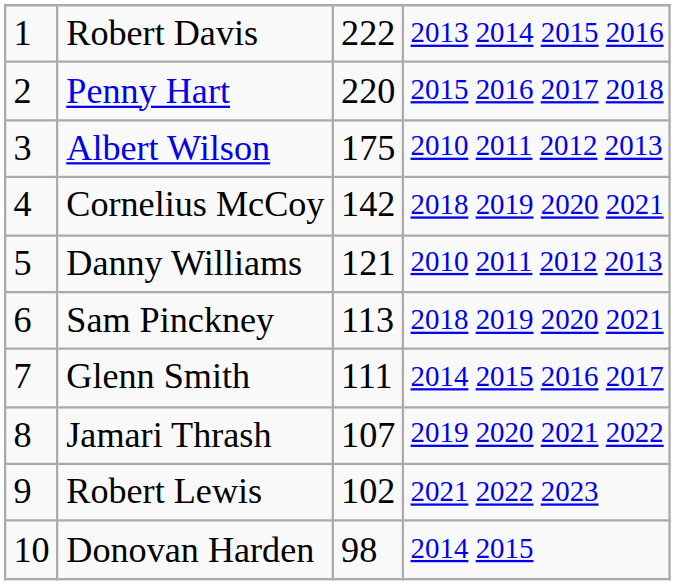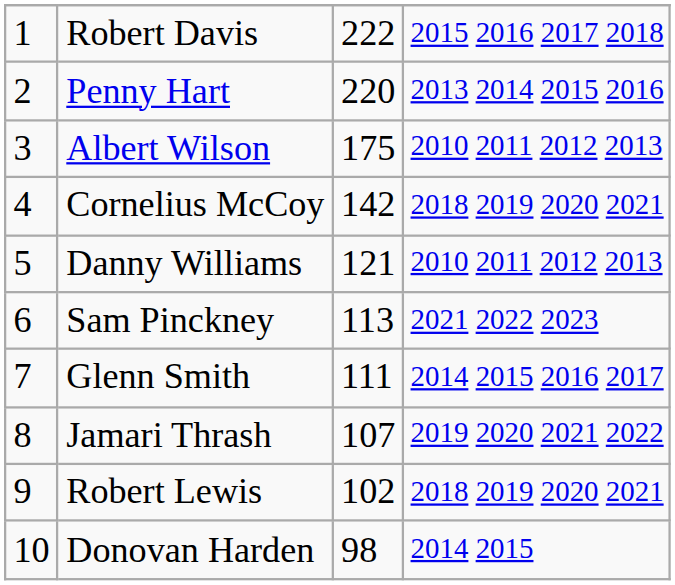 <table class="wikitable">
 <tr>
 </tr>
 <tr>
 <td>1</td>
 <td>Robert Davis</td>
 <td>222</td>
-<td style="font-size:80%;"><a href='#'>2013</a> <a href='#'>2014</a> <a href='#'>2015</a> <a href='#'>2016</a></td>
+<td style="font-size:80%;"><a href='#'>2015</a> <a href='#'>2016</a> <a href='#'>2017</a> <a href='#'>2018</a></td>
 </tr>
 <tr>
 <td>2</td>
 <td><a href='#'>Penny Hart</a></td>
 <td>220</td>
-<td style="font-size:80%;"><a href='#'>2015</a> <a href='#'>2016</a> <a href='#'>2017</a> <a href='#'>2018</a></td>
+<td style="font-size:80%;"><a href='#'>2013</a> <a href='#'>2014</a> <a href='#'>2015</a> <a href='#'>2016</a></td>
 </tr>
 <tr>
 <td>3</td>
 <td><a href='#'>Albert Wilson</a></td>
 <td>175</td>
 <td style="font-size:80%;"><a href='#'>2010</a> <a href='#'>2011</a> <a href='#'>2012</a> <a href='#'>2013</a></td>
 </tr>
 <tr>
 <td>4</td>
 <td>Cornelius McCoy</td>
 <td>142</td>
 <td style="font-size:80%;"><a href='#'>2018</a> <a href='#'>2019</a> <a href='#'>2020</a> <a href='#'>2021</a></td>
 </tr>
 <tr>
 <td>5</td>
 <td>Danny Williams</td>
 <td>121</td>
 <td style="font-size:80%;"><a href='#'>2010</a> <a href='#'>2011</a> <a href='#'>2012</a> <a href='#'>2013</a></td>
 </tr>
 <tr>
 <td>6</td>
 <td>Sam Pinckney</td>
 <td>113</td>
-<td style="font-size:80%;"><a href='#'>2018</a> <a href='#'>2019</a> <a href='#'>2020</a> <a href='#'>2021</a></td>
+<td style="font-size:80%;"><a href='#'>2021</a> <a href='#'>2022</a> <a href='#'>2023</a></td>
 </tr>
 <tr>
 <td>7</td>
 <td>Glenn Smith</td>
 <td>111</td>
 <td style="font-size:80%;"><a href='#'>2014</a> <a href='#'>2015</a> <a href='#'>2016</a> <a href='#'>2017</a></td>
 </tr>
 <tr>
 <td>8</td>
 <td>Jamari Thrash</td>
 <td>107</td>
 <td style="font-size:80%;"><a href='#'>2019</a> <a href='#'>2020</a> <a href='#'>2021</a> <a href='#'>2022</a></td>
 </tr>
 <tr>
 <td>9</td>
 <td>Robert Lewis</td>
 <td>102</td>
-<td style="font-size:80%;"><a href='#'>2021</a> <a href='#'>2022</a> <a href='#'>2023</a></td>
+<td style="font-size:80%;"><a href='#'>2018</a> <a href='#'>2019</a> <a href='#'>2020</a> <a href='#'>2021</a></td>
 </tr>
 <tr>
 <td>10</td>
 <td>Donovan Harden</td>
 <td>98</td>
 <td style="font-size:80%;"><a href='#'>2014</a> <a href='#'>2015</a></td>
 </tr>
 </table>
